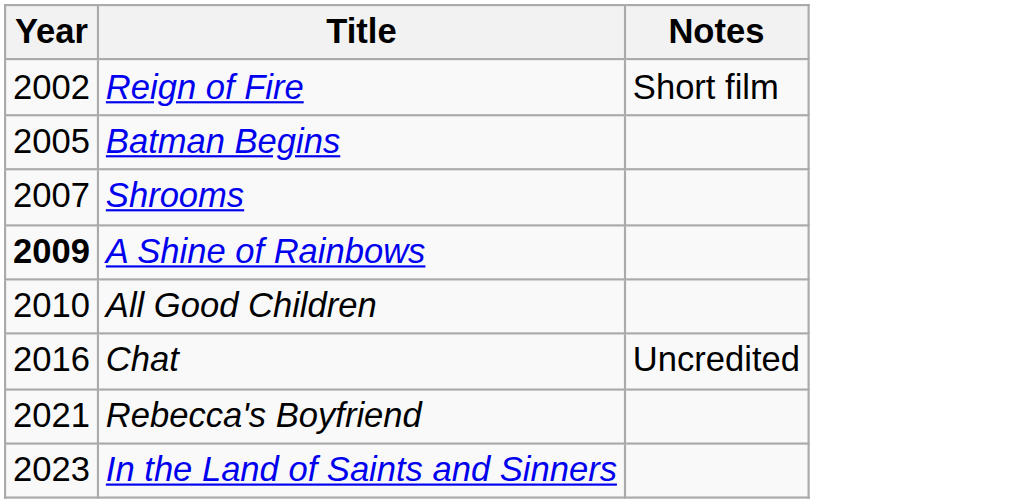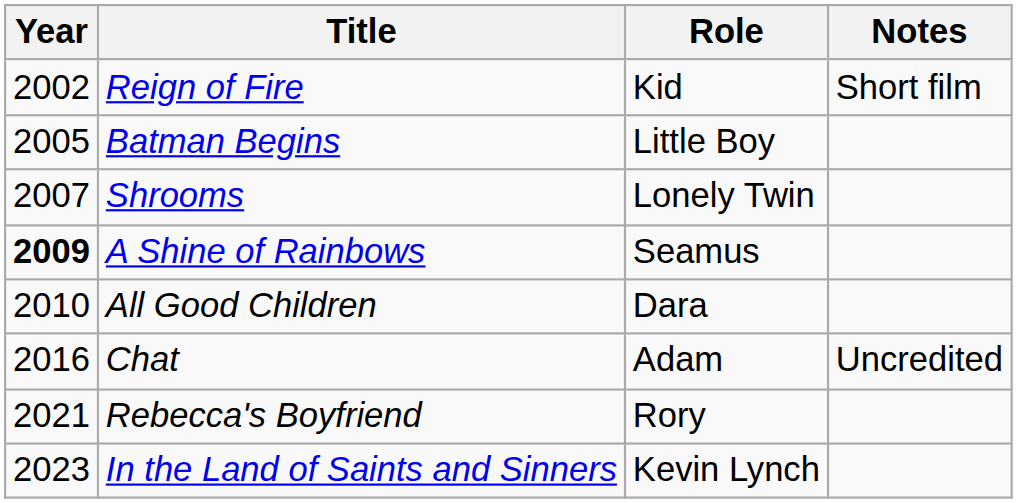 <table class="wikitable sortable">
 <tr>
 <th>Year</th>
 <th>Title</th>
+<th>Role</th>
 <th class="unsortable">Notes</th>
 </tr>
 <tr>
 <td>2002</td>
 <td><em><a href='#'>Reign of Fire</a></em></td>
+<td>Kid</td>
 <td>Short film</td>
 </tr>
 <tr>
 <td>2005</td>
 <td><em><a href='#'>Batman Begins</a></em></td>
+<td>Little Boy</td>
 <td></td>
 </tr>
 <tr>
 <td>2007</td>
 <td><em><a href='#'>Shrooms</a></em></td>
+<td>Lonely Twin</td>
 <td></td>
 </tr>
 <tr>
 <td><strong>2009</strong></td>
 <td><em><a href='#'>A Shine of Rainbows</a></em></td>
+<td>Seamus</td>
 <td></td>
 </tr>
 <tr>
 <td>2010</td>
 <td><em>All Good Children</em></td>
+<td>Dara</td>
 <td></td>
 </tr>
 <tr>
 <td>2016</td>
 <td><em>Chat</em></td>
+<td>Adam</td>
 <td>Uncredited</td>
 </tr>
 <tr>
 <td>2021</td>
 <td><em>Rebecca's Boyfriend</em></td>
+<td>Rory</td>
 <td></td>
 </tr>
 <tr>
 <td>2023</td>
 <td><em><a href='#'>In the Land of Saints and Sinners</a></em></td>
+<td>Kevin Lynch</td>
 <td></td>
 </tr>
 </table>
